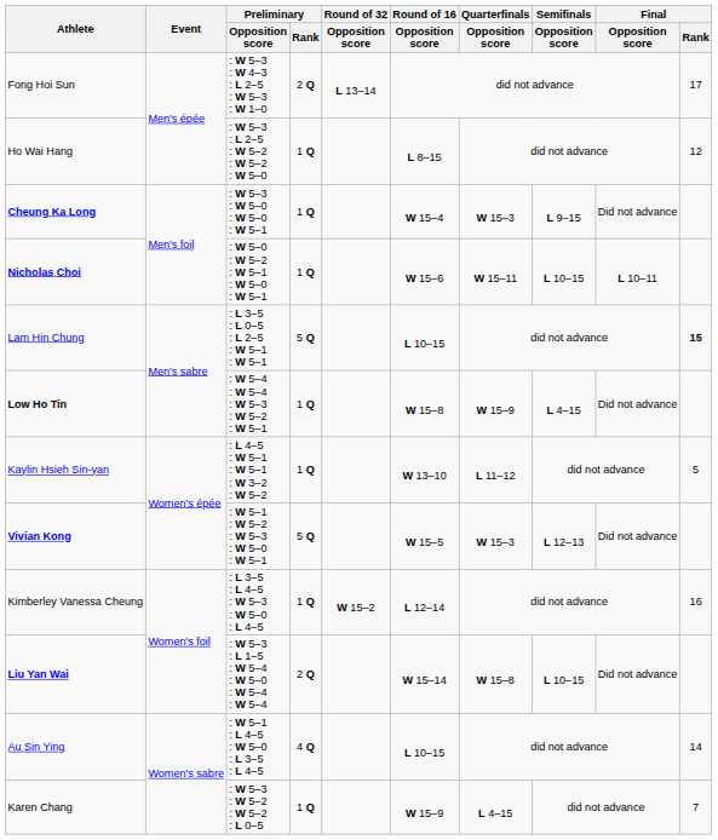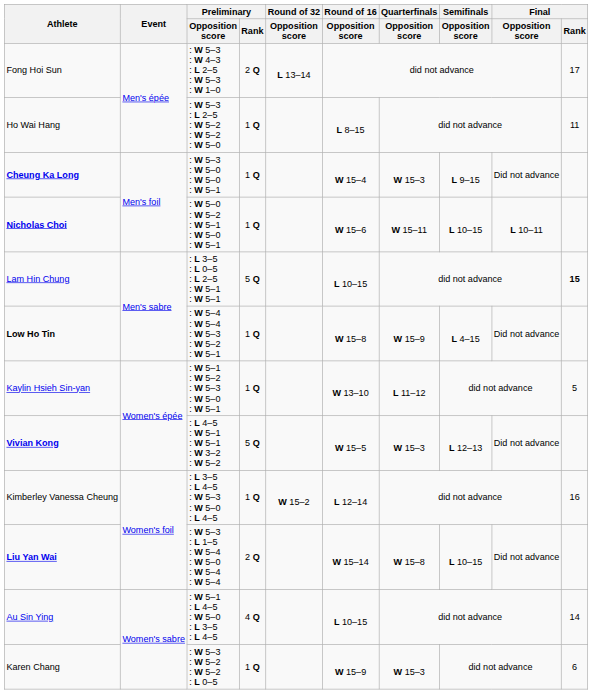 <table class=wikitable style=font-size:90%;text-align:center>
 <tr>
 <th rowspan="2">Athlete</th>
 <th rowspan="2">Event</th>
 <th colspan="2">Preliminary</th>
 <th>Round of 32</th>
 <th>Round of 16</th>
 <th>Quarterfinals</th>
 <th>Semifinals</th>
 <th colspan="2">Final</th>
 </tr>
 <tr>
 <th>Opposition<br> score</th>
 <th>Rank</th>
 <th>Opposition<br> score</th>
 <th>Opposition<br> score</th>
 <th>Opposition<br> score</th>
 <th>Opposition<br> score</th>
 <th>Opposition<br> score</th>
 <th>Rank</th>
 </tr>
 <tr>
 <td align=left>Fong Hoi Sun</td>
 <td align=left rowspan=2><a href='#'>Men's épée</a></td>
 <td align=left>: <strong>W</strong> 5–3<br>: <strong>W</strong> 4–3<br>: <strong>L</strong> 2–5<br>: <strong>W</strong> 5–3<br>: <strong>W</strong> 1–0</td>
 <td>2 <strong>Q</strong></td>
 <td><br><strong>L</strong> 13–14</td>
 <td colspan=4>did not advance</td>
 <td>17</td>
 </tr>
 <tr>
 <td align=left>Ho Wai Hang</td>
 <td align=left>: <strong>W</strong> 5–3<br>: <strong>L</strong> 2–5<br>: <strong>W</strong> 5–2<br>: <strong>W</strong> 5–2<br>: <strong>W</strong> 5–0</td>
 <td>1 <strong>Q</strong></td>
 <td></td>
 <td><br><strong>L</strong> 8–15</td>
 <td colspan=3>did not advance</td>
-<td>12</td>
+<td>11</td>
 </tr>
 <tr>
 <td align=left><strong><a href='#'>Cheung Ka Long</a></strong></td>
 <td align=left rowspan=2><a href='#'>Men's foil</a></td>
 <td align=left>: <strong>W</strong> 5–3<br>: <strong>W</strong> 5–0<br>: <strong>W</strong> 5–0<br>: <strong>W</strong> 5–1</td>
 <td>1 <strong>Q</strong></td>
 <td></td>
 <td><br><strong>W</strong> 15–4</td>
 <td><br><strong>W</strong> 15–3</td>
 <td><br><strong>L</strong> 9–15</td>
 <td>Did not advance</td>
 <td></td>
 </tr>
 <tr>
 <td align=left><strong><a href='#'>Nicholas Choi</a></strong></td>
 <td align=left>: <strong>W</strong> 5–0<br>: <strong>W</strong> 5–2<br>: <strong>W</strong> 5–1<br>: <strong>W</strong> 5–0<br>: <strong>W</strong> 5–1</td>
 <td>1 <strong>Q</strong></td>
 <td></td>
 <td><br><strong>W</strong> 15–6</td>
 <td><br><strong>W</strong> 15–11</td>
 <td><br><strong>L</strong> 10–15</td>
 <td><br><strong>L</strong> 10–11</td>
 <td></td>
 </tr>
 <tr>
 <td align=left><a href='#'>Lam Hin Chung</a></td>
 <td align=left rowspan=2><a href='#'>Men's sabre</a></td>
 <td align=left>: <strong>L</strong> 3–5<br>: <strong>L</strong> 0–5<br>: <strong>L</strong> 2–5<br>: <strong>W</strong> 5–1<br>: <strong>W</strong> 5–1</td>
 <td>5 <strong>Q</strong></td>
 <td></td>
 <td><br><strong>L</strong> 10–15</td>
 <td colspan=3>did not advance</td>
 <td><strong>15</strong></td>
 </tr>
 <tr>
 <td align=left><strong>Low Ho Tin</strong></td>
 <td align=left>: <strong>W</strong> 5–4<br>: <strong>W</strong> 5–4<br>: <strong>W</strong> 5–3<br>: <strong>W</strong> 5–2<br>: <strong>W</strong> 5–1</td>
 <td>1 <strong>Q</strong></td>
 <td></td>
 <td><br><strong>W</strong> 15–8</td>
 <td><br><strong>W</strong> 15–9</td>
 <td><br><strong>L</strong> 4–15</td>
 <td>Did not advance</td>
 <td></td>
 </tr>
 <tr>
 <td align=left><a href='#'>Kaylin Hsieh Sin-yan</a></td>
 <td align=left rowspan=2><a href='#'>Women's épée</a></td>
-<td align=left>: <strong>L</strong> 4–5<br>: <strong>W</strong> 5–1<br>: <strong>W</strong> 5–1<br>: <strong>W</strong> 3–2<br>: <strong>W</strong> 5–2</td>
+<td align=left>: <strong>W</strong> 5–1<br>: <strong>W</strong> 5–2<br>: <strong>W</strong> 5–3<br>: <strong>W</strong> 5–0<br>: <strong>W</strong> 5–1</td>
 <td>1 <strong>Q</strong></td>
 <td></td>
 <td><br><strong>W</strong> 13–10</td>
 <td><br><strong>L</strong> 11–12</td>
 <td colspan=2>did not advance</td>
 <td>5</td>
 </tr>
 <tr>
 <td align=left><strong><a href='#'>Vivian Kong</a></strong></td>
-<td align=left>: <strong>W</strong> 5–1<br>: <strong>W</strong> 5–2<br>: <strong>W</strong> 5–3<br>: <strong>W</strong> 5–0<br>: <strong>W</strong> 5–1</td>
+<td align=left>: <strong>L</strong> 4–5<br>: <strong>W</strong> 5–1<br>: <strong>W</strong> 5–1<br>: <strong>W</strong> 3–2<br>: <strong>W</strong> 5–2</td>
 <td>5 <strong>Q</strong></td>
 <td></td>
 <td><br><strong>W</strong> 15–5</td>
 <td><br><strong>W</strong> 15–3</td>
 <td><br><strong>L</strong> 12–13</td>
 <td>Did not advance</td>
 <td></td>
 </tr>
 <tr>
 <td align=left>Kimberley Vanessa Cheung</td>
 <td align=left rowspan=2><a href='#'>Women's foil</a></td>
 <td align=left>: <strong>L</strong> 3–5<br>: <strong>L</strong> 4–5<br>: <strong>W</strong> 5–3<br>: <strong>W</strong> 5–0<br>: <strong>L</strong> 4–5</td>
 <td>1 <strong>Q</strong></td>
 <td><br><strong>W</strong> 15–2</td>
 <td><br><strong>L</strong> 12–14</td>
 <td colspan=3>did not advance</td>
 <td>16</td>
 </tr>
 <tr>
 <td align=left><strong><a href='#'>Liu Yan Wai</a></strong></td>
 <td align=left>: <strong>W</strong> 5–3<br>: <strong>L</strong> 1–5<br>: <strong>W</strong> 5–4<br>: <strong>W</strong> 5–0<br>: <strong>W</strong> 5–4<br>: <strong>W</strong> 5–4</td>
 <td>2 <strong>Q</strong></td>
 <td></td>
 <td><br><strong>W</strong> 15–14</td>
 <td><br><strong>W</strong> 15–8</td>
 <td><br><strong>L</strong> 10–15</td>
 <td>Did not advance</td>
 <td></td>
 </tr>
 <tr>
 <td align=left><a href='#'>Au Sin Ying</a></td>
 <td align=left rowspan=2><a href='#'>Women's sabre</a></td>
 <td align=left>: <strong>W</strong> 5–1<br>: <strong>L</strong> 4–5<br>: <strong>W</strong> 5–0<br>: <strong>L</strong> 3–5<br>: <strong>L</strong> 4–5</td>
 <td>4 <strong>Q</strong></td>
 <td></td>
 <td><br><strong>L</strong> 10–15</td>
 <td colspan=3>did not advance</td>
 <td>14</td>
 </tr>
 <tr>
 <td align=left>Karen Chang</td>
 <td align=left>: <strong>W</strong> 5–3<br>: <strong>W</strong> 5–2<br>: <strong>W</strong> 5–2<br>: <strong>L</strong> 0–5</td>
 <td>1 <strong>Q</strong></td>
 <td></td>
 <td><br><strong>W</strong> 15–9</td>
-<td><br><strong>L</strong> 4–15</td>
+<td><br><strong>W</strong> 15–3</td>
 <td colspan=2>did not advance</td>
-<td>7</td>
+<td>6</td>
 </tr>
 </table>
